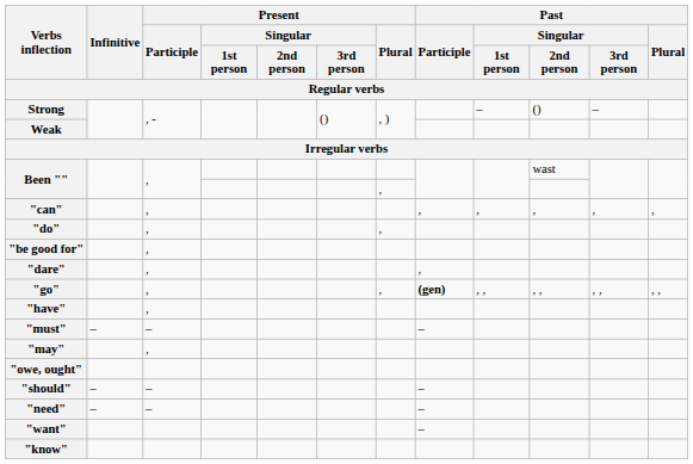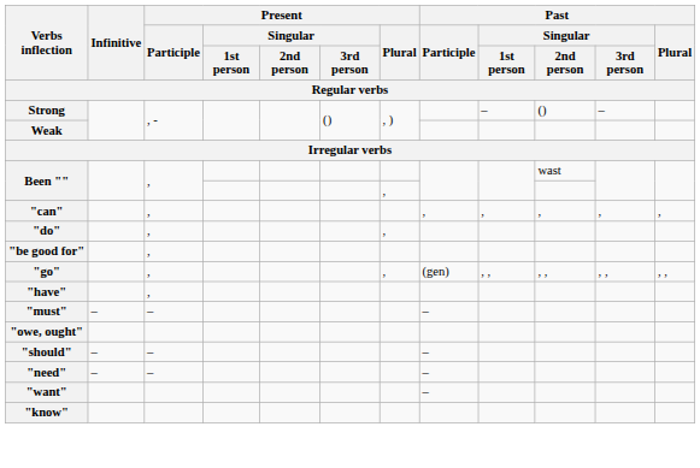 <table class="wikitable">
 <tr>
 <th rowspan="3">Verbs inflection</th>
 <th rowspan="3">Infinitive</th>
 <th colspan="5">Present</th>
 <th colspan="5">Past</th>
 </tr>
 <tr>
 <th rowspan="2">Participle</th>
 <th colspan="3">Singular</th>
 <th rowspan="2">Plural</th>
 <th rowspan="2">Participle</th>
 <th colspan="3">Singular</th>
 <th rowspan="2">Plural</th>
 </tr>
 <tr>
 <th>1st person</th>
 <th>2nd person</th>
 <th>3rd person</th>
 <th>1st person</th>
 <th>2nd person</th>
 <th>3rd person</th>
 </tr>
 <tr>
 <th colspan="12">Regular verbs</th>
 </tr>
 <tr>
 <th>Strong</th>
 <td rowspan="2"></td>
 <td rowspan="2">, -</td>
 <td rowspan="2"></td>
 <td rowspan="2"></td>
 <td rowspan="2"> ()</td>
 <td rowspan="2"> , )</td>
 <td> </td>
 <td>–</td>
 <td> ()</td>
 <td>–</td>
 <td></td>
 </tr>
 <tr>
 <th>Weak</th>
 <td></td>
 <td></td>
 <td></td>
 <td></td>
 <td></td>
 </tr>
 <tr>
 <th colspan="12">Irregular verbs</th>
 </tr>
 <tr>
 <th rowspan="2">Been ""</th>
 <td rowspan="2"></td>
 <td rowspan="2">, </td>
 <td></td>
 <td></td>
 <td></td>
 <td></td>
 <td rowspan="2"></td>
 <td rowspan="2"></td>
 <td>wast</td>
 <td rowspan="2"></td>
 <td rowspan="2"></td>
 </tr>
 <tr>
 <td></td>
 <td></td>
 <td></td>
 <td>, </td>
 <td></td>
 </tr>
 <tr>
 <th> "can"</th>
 <td></td>
 <td>, </td>
 <td></td>
 <td></td>
 <td></td>
 <td></td>
 <td>, </td>
 <td>, </td>
 <td>, </td>
 <td>, </td>
 <td>, </td>
 </tr>
 <tr>
 <th> "do"</th>
 <td></td>
 <td>, </td>
 <td></td>
 <td></td>
 <td></td>
 <td>, </td>
 <td></td>
 <td></td>
 <td></td>
 <td></td>
 <td></td>
 </tr>
 <tr>
 <th> "be good for"</th>
 <td></td>
 <td>, </td>
 <td></td>
 <td></td>
 <td></td>
 <td></td>
 <td></td>
 <td></td>
 <td></td>
 <td></td>
 <td></td>
 </tr>
 <tr>
-<th> "dare"</th>
-<td></td>
-<td>, </td>
-<td></td>
-<td></td>
-<td></td>
-<td></td>
-<td>, </td>
-<td></td>
-<td></td>
-<td></td>
-<td></td>
-</tr>
-<tr>
 <th> "go"</th>
 <td></td>
 <td>, </td>
 <td></td>
 <td></td>
 <td></td>
 <td>, </td>
-<td><strong>(gen)</strong></td>
+<td>(gen)</td>
 <td>, , </td>
 <td>, , </td>
 <td>, , </td>
 <td>, , </td>
 </tr>
 <tr>
 <th> "have"</th>
 <td></td>
 <td>, </td>
 <td></td>
 <td></td>
 <td></td>
 <td></td>
 <td></td>
 <td></td>
 <td></td>
 <td></td>
 <td></td>
 </tr>
 <tr>
 <th> "must"</th>
 <td>–</td>
 <td>–</td>
 <td></td>
 <td></td>
 <td></td>
 <td></td>
 <td>–</td>
-<td></td>
-<td></td>
-<td></td>
-<td></td>
-</tr>
-<tr>
-<th> "may"</th>
-<td></td>
-<td>, </td>
-<td></td>
-<td></td>
-<td></td>
-<td></td>
-<td></td>
 <td></td>
 <td></td>
 <td></td>
 <td></td>
 </tr>
 <tr>
 <th> "owe, ought"</th>
 <td></td>
 <td></td>
 <td></td>
 <td></td>
 <td></td>
 <td></td>
 <td></td>
 <td></td>
 <td></td>
 <td></td>
 <td></td>
 </tr>
 <tr>
 <th> "should"</th>
 <td>–</td>
 <td>–</td>
 <td></td>
 <td></td>
 <td></td>
 <td></td>
 <td>–</td>
 <td></td>
 <td></td>
 <td></td>
 <td></td>
 </tr>
 <tr>
 <th> "need"</th>
 <td>–</td>
 <td>–</td>
 <td></td>
 <td></td>
 <td></td>
 <td></td>
 <td>–</td>
 <td></td>
 <td></td>
 <td></td>
 <td></td>
 </tr>
 <tr>
 <th> "want"</th>
 <td></td>
 <td></td>
 <td></td>
 <td></td>
 <td></td>
 <td></td>
 <td>–</td>
 <td></td>
 <td></td>
 <td></td>
 <td></td>
 </tr>
 <tr>
 <th> "know"</th>
 <td></td>
 <td></td>
 <td></td>
 <td></td>
 <td></td>
 <td></td>
 <td></td>
 <td></td>
 <td></td>
 <td></td>
 <td></td>
 </tr>
 </table>
